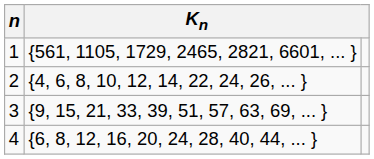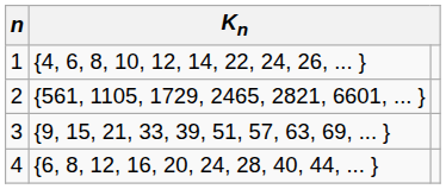 <table class="wikitable">
 <tr>
 <th><em>n</em></th>
 <th colspan="2"><em>K</em><sub><em>n</em></sub></th>
 </tr>
 <tr>
 <td>1</td>
-<td>{561, 1105, 1729, 2465, 2821, 6601, ... }</td>
+<td>{4, 6, 8, 10, 12, 14, 22, 24, 26, ... }</td>
 <td></td>
 </tr>
 <tr>
 <td>2</td>
-<td>{4, 6, 8, 10, 12, 14, 22, 24, 26, ... }</td>
+<td>{561, 1105, 1729, 2465, 2821, 6601, ... }</td>
 <td></td>
 </tr>
 <tr>
 <td>3</td>
 <td>{9, 15, 21, 33, 39, 51, 57, 63, 69, ... }</td>
 <td></td>
 </tr>
 <tr>
 <td>4</td>
 <td>{6, 8, 12, 16, 20, 24, 28, 40, 44, ... }</td>
 <td></td>
 </tr>
 </table>
